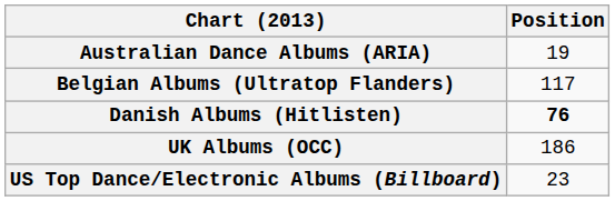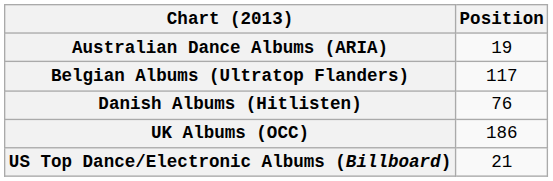 <table class="wikitable sortable plainrowheaders" style="text-align:center">
 <tr>
 <th scope="col">Chart (2013)</th>
 <th scope="col">Position</th>
 </tr>
 <tr>
 <th scope="row">Australian Dance Albums (ARIA)</th>
 <td>19</td>
 </tr>
 <tr>
 <th scope="row">Belgian Albums (Ultratop Flanders)</th>
 <td>117</td>
 </tr>
 <tr>
 <th scope="row">Danish Albums (Hitlisten)</th>
-<td><strong>76</strong></td>
+<td>76</td>
 </tr>
 <tr>
 <th scope="row">UK Albums (OCC)</th>
 <td>186</td>
 </tr>
 <tr>
 <th scope="row">US Top Dance/Electronic Albums (<em>Billboard</em>)</th>
-<td>23</td>
+<td>21</td>
 </tr>
 </table>
